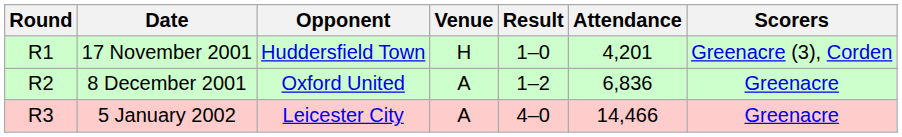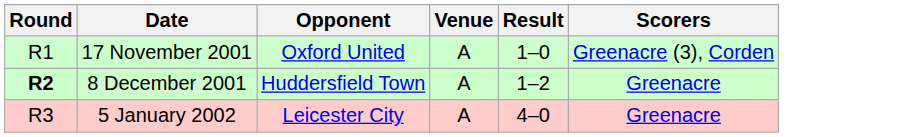 <table class= "wikitable " style="font-size:100%; text-align:center">
 <tr>
 <th>Round</th>
 <th>Date</th>
 <th>Opponent</th>
 <th>Venue</th>
 <th>Result</th>
-<th>Attendance</th>
 <th>Scorers</th>
 </tr>
 <tr style="background: #CCFFCC;">
 <td>R1</td>
 <td>17 November 2001</td>
-<td><a href='#'>Huddersfield Town</a></td>
-<td>H</td>
+<td><a href='#'>Oxford United</a></td>
+<td>A</td>
 <td>1–0</td>
-<td>4,201</td>
 <td><a href='#'>Greenacre</a> (3), <a href='#'>Corden</a></td>
 </tr>
 <tr style="background: #CCFFCC;">
-<td>R2</td>
+<td><strong>R2</strong></td>
 <td>8 December 2001</td>
-<td><a href='#'>Oxford United</a></td>
+<td><a href='#'>Huddersfield Town</a></td>
 <td>A</td>
 <td>1–2</td>
-<td>6,836</td>
 <td><a href='#'>Greenacre</a></td>
 </tr>
 <tr style="background: #FFCCCC;">
 <td>R3</td>
 <td>5 January 2002</td>
 <td><a href='#'>Leicester City</a></td>
 <td>A</td>
 <td>4–0</td>
-<td>14,466</td>
 <td><a href='#'>Greenacre</a></td>
 </tr>
 </table>
